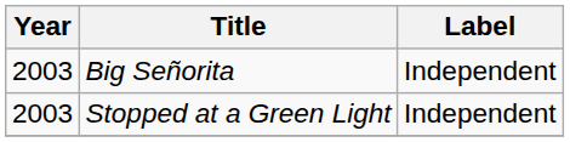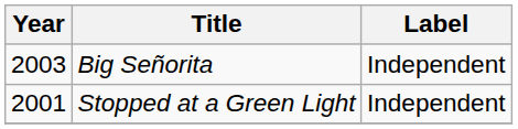 <table class="wikitable">
 <tr>
 <th>Year</th>
 <th>Title</th>
 <th>Label</th>
 </tr>
 <tr>
 <td>2003</td>
 <td><em>Big Señorita</em></td>
 <td>Independent</td>
 </tr>
 <tr>
-<td>2003</td>
+<td>2001</td>
 <td><em>Stopped at a Green Light</em></td>
 <td>Independent</td>
 </tr>
 <tr>
 </tr>
 </table>
